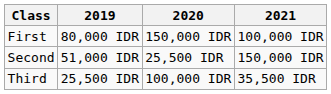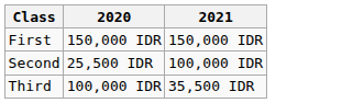 <table class="wikitable">
 <tr>
 <th>Class</th>
-<th>2019</th>
 <th>2020</th>
 <th>2021</th>
 </tr>
 <tr>
 <td>First</td>
-<td>80,000 IDR</td>
 <td>150,000 IDR</td>
+<td>150,000 IDR</td>
+</tr>
+<tr>
+<td>Second</td>
+<td>25,500 IDR</td>
 <td>100,000 IDR</td>
 </tr>
 <tr>
-<td>Second</td>
-<td>51,000 IDR</td>
-<td>25,500 IDR</td>
-<td>150,000 IDR</td>
-</tr>
-<tr>
 <td>Third</td>
-<td>25,500 IDR</td>
 <td>100,000 IDR</td>
 <td>35,500 IDR</td>
 </tr>
 </table>
